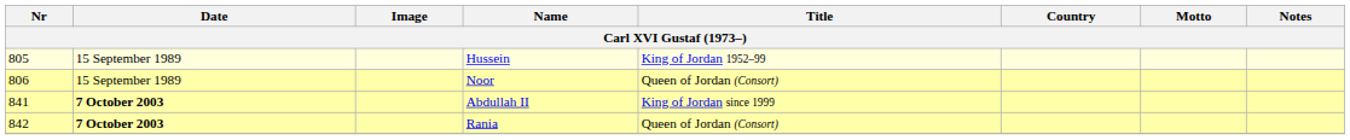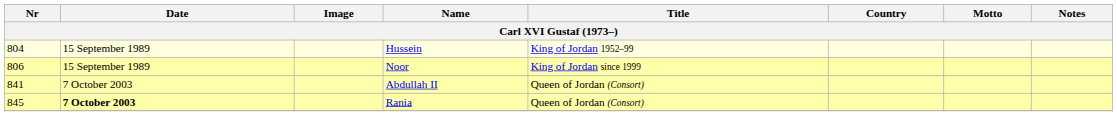 <table class="wikitable" width=100%>
 <tr>
 <th>Nr</th>
 <th>Date</th>
 <th>Image</th>
 <th>Name</th>
 <th>Title</th>
 <th>Country</th>
 <th>Motto</th>
 <th>Notes</th>
 </tr>
 <tr>
 <th colspan=8>Carl XVI Gustaf (1973–)</th>
 </tr>
 <tr bgcolor="#FFFFDD">
-<td>805</td>
+<td>804</td>
 <td>15 September 1989</td>
 <td></td>
 <td><a href='#'>Hussein</a></td>
 <td><a href='#'>King of Jordan</a> <small>1952–99</small></td>
 <td></td>
 <td></td>
 <td></td>
 </tr>
 <tr bgcolor="#FFFFAA">
 <td>806</td>
 <td>15 September 1989</td>
 <td></td>
 <td><a href='#'>Noor</a></td>
+<td><a href='#'>King of Jordan</a> <small>since 1999</small></td>
+<td></td>
+<td></td>
+<td></td>
+</tr>
+<tr bgcolor="#FFFFAA">
+<td>841</td>
+<td>7 October 2003</td>
+<td></td>
+<td><a href='#'>Abdullah II</a></td>
 <td>Queen of Jordan <small><em>(Consort)</em></small></td>
 <td></td>
 <td></td>
 <td></td>
 </tr>
 <tr bgcolor="#FFFFAA">
-<td>841</td>
-<td><strong>7 October 2003</strong></td>
-<td></td>
-<td><a href='#'>Abdullah II</a></td>
-<td><a href='#'>King of Jordan</a> <small>since 1999</small></td>
-<td></td>
-<td></td>
-<td></td>
-</tr>
-<tr bgcolor="#FFFFAA">
-<td>842</td>
+<td>845</td>
 <td><strong>7 October 2003</strong></td>
 <td></td>
 <td><a href='#'>Rania</a></td>
 <td>Queen of Jordan <small><em>(Consort)</em></small></td>
 <td></td>
 <td></td>
 <td></td>
 </tr>
 <tr>
 </tr>
 </table>
